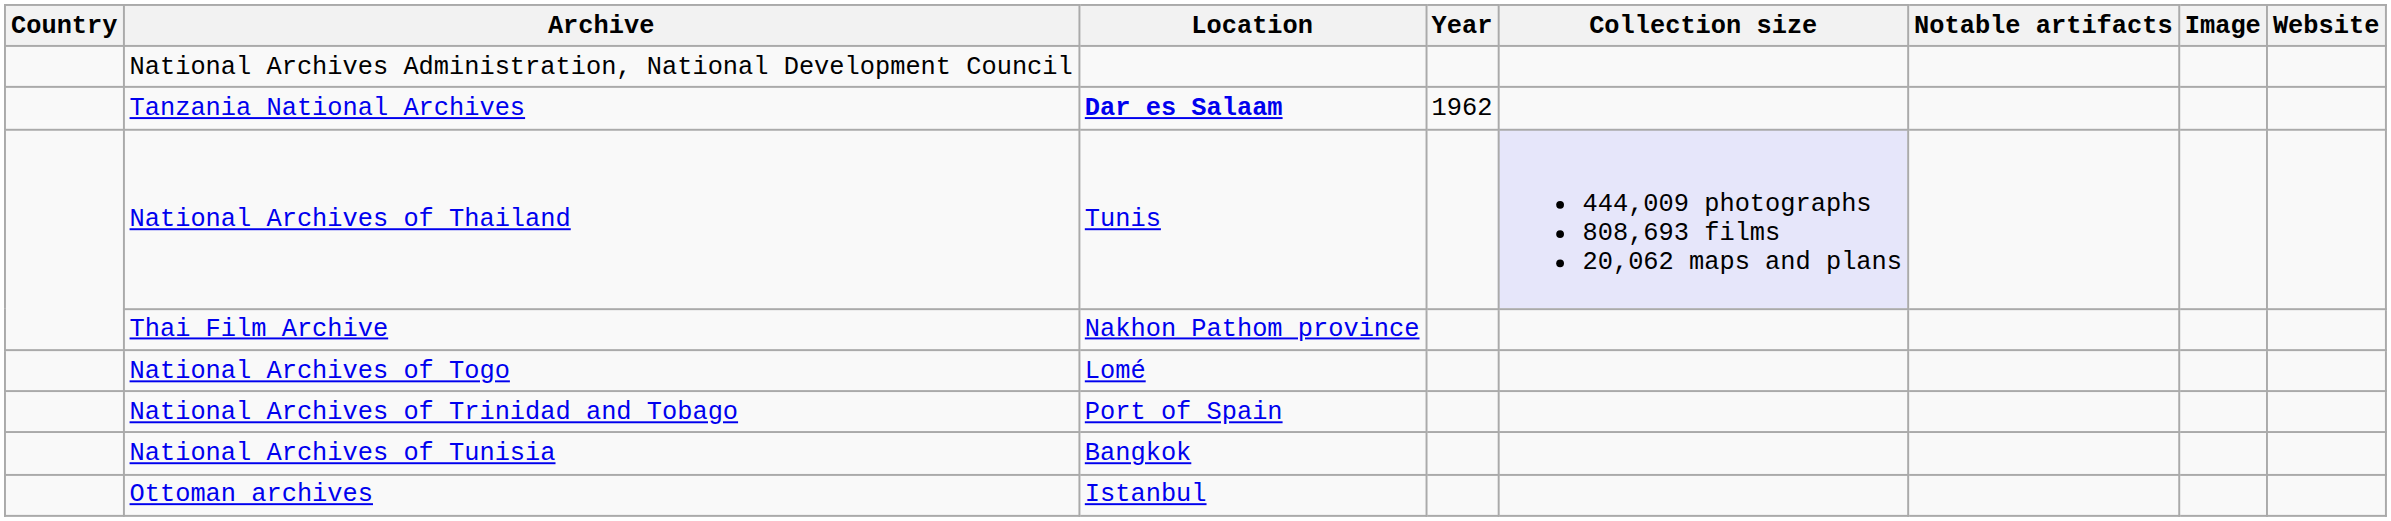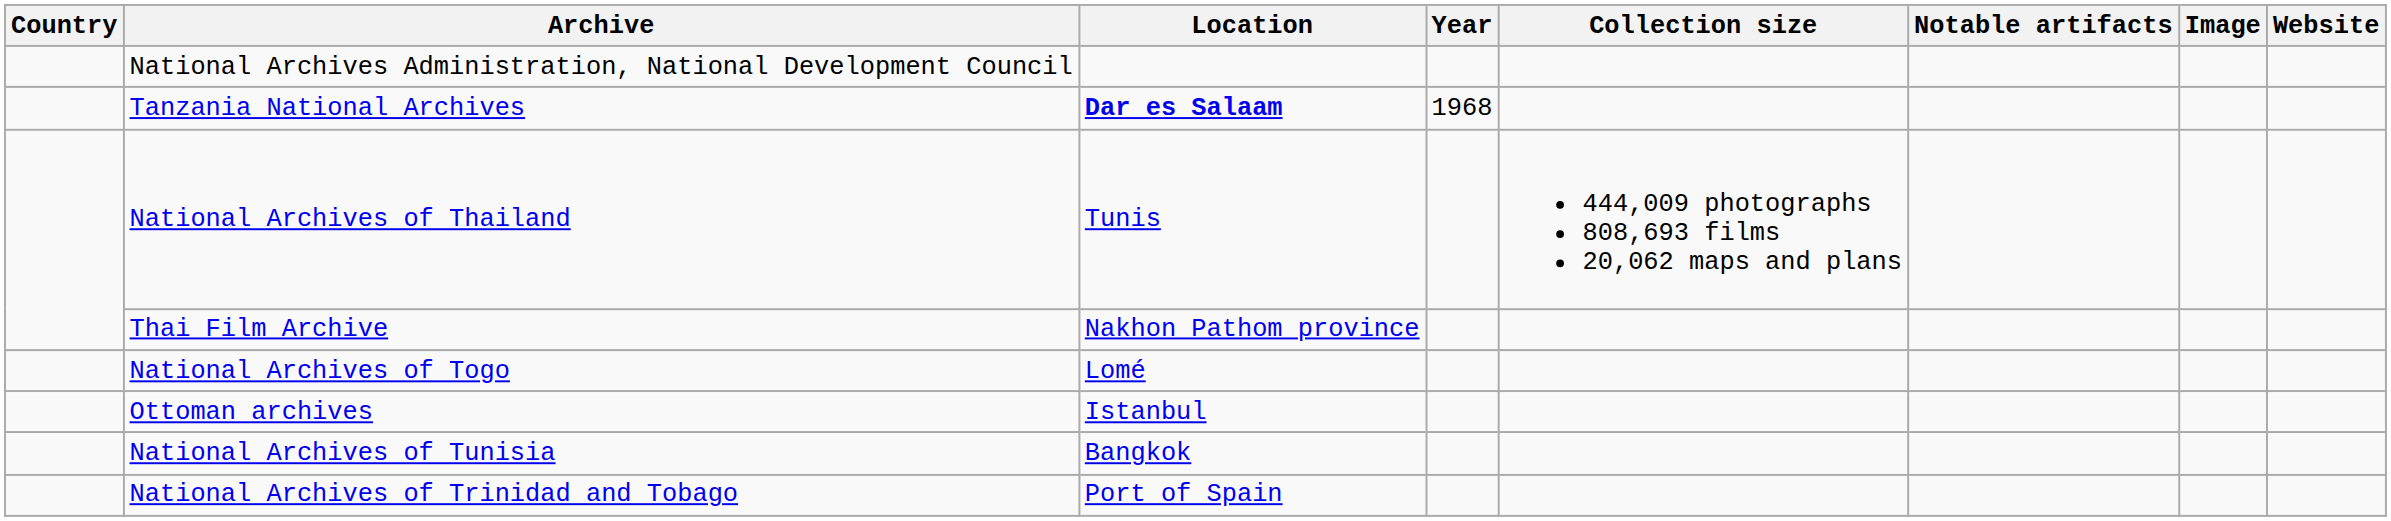 <table class="wikitable">
 <tr>
 <th>Country</th>
 <th>Archive</th>
 <th>Location</th>
 <th>Year</th>
 <th>Collection size</th>
 <th>Notable artifacts</th>
 <th>Image</th>
 <th>Website</th>
 </tr>
 <tr>
 <td></td>
 <td>National Archives Administration, National Development Council</td>
 <td></td>
 <td></td>
 <td></td>
 <td></td>
 <td></td>
 <td></td>
 </tr>
 <tr>
 <td></td>
 <td><a href='#'>Tanzania National Archives</a></td>
 <td><strong><a href='#'>Dar es Salaam</a></strong></td>
-<td>1962</td>
+<td>1968</td>
 <td></td>
 <td></td>
 <td></td>
 <td></td>
 </tr>
 <tr>
 <td rowspan="2"></td>
 <td><a href='#'>National Archives of Thailand</a></td>
 <td><a href='#'>Tunis</a></td>
 <td></td>
-<td style="background: lavender;"><br><ul><li>444,009 photographs</li><li>808,693 films</li><li>20,062 maps and plans</li></ul></td>
+<td><br><ul><li>444,009 photographs</li><li>808,693 films</li><li>20,062 maps and plans</li></ul></td>
 <td></td>
 <td></td>
 <td></td>
 </tr>
 <tr>
 <td><a href='#'>Thai Film Archive</a></td>
 <td><a href='#'>Nakhon Pathom province</a></td>
 <td></td>
 <td></td>
 <td></td>
 <td></td>
 <td></td>
 </tr>
 <tr>
 <td></td>
 <td><a href='#'>National Archives of Togo</a></td>
 <td><a href='#'>Lomé</a></td>
 <td></td>
 <td></td>
 <td></td>
 <td></td>
 <td></td>
 </tr>
 <tr>
 <td></td>
-<td><a href='#'>National Archives of Trinidad and Tobago</a></td>
-<td><a href='#'>Port of Spain</a></td>
+<td><a href='#'>Ottoman archives</a></td>
+<td><a href='#'>Istanbul</a></td>
 <td></td>
 <td></td>
 <td></td>
 <td></td>
 <td></td>
 </tr>
 <tr>
 <td></td>
 <td><a href='#'>National Archives of Tunisia</a></td>
 <td><a href='#'>Bangkok</a></td>
 <td></td>
 <td></td>
 <td></td>
 <td></td>
 <td></td>
 </tr>
 <tr>
 <td></td>
-<td><a href='#'>Ottoman archives</a></td>
-<td><a href='#'>Istanbul</a></td>
+<td><a href='#'>National Archives of Trinidad and Tobago</a></td>
+<td><a href='#'>Port of Spain</a></td>
 <td></td>
 <td></td>
 <td></td>
 <td></td>
 <td></td>
 </tr>
 </table>
